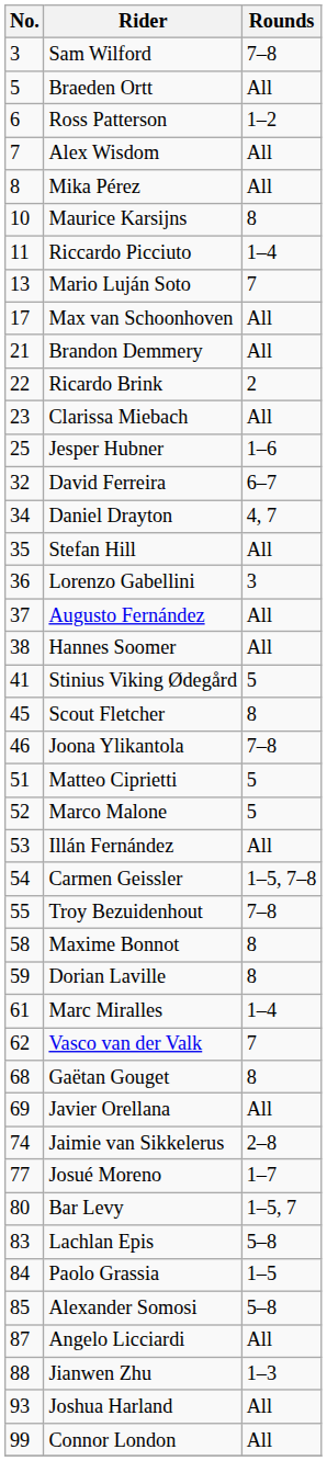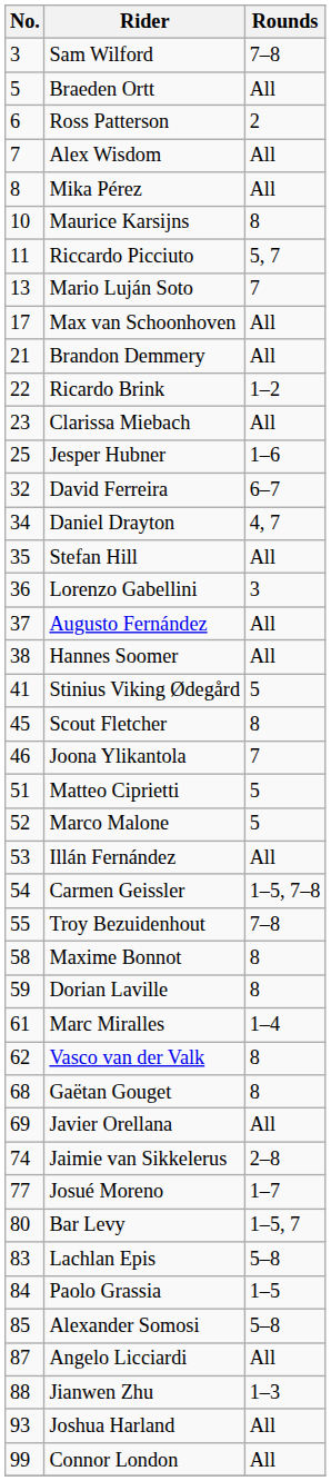 <table class="wikitable" style="font-size: 85%">
 <tr>
 <th>No.</th>
 <th>Rider</th>
 <th>Rounds</th>
 </tr>
 <tr>
 <td>3</td>
 <td> Sam Wilford</td>
 <td>7–8</td>
 </tr>
 <tr>
 <td>5</td>
 <td> Braeden Ortt</td>
 <td>All</td>
 </tr>
 <tr>
 <td>6</td>
 <td> Ross Patterson</td>
-<td>1–2</td>
+<td>2</td>
 </tr>
 <tr>
 <td>7</td>
 <td> Alex Wisdom</td>
 <td>All</td>
 </tr>
 <tr>
 <td>8</td>
 <td> Mika Pérez</td>
 <td>All</td>
 </tr>
 <tr>
 <td>10</td>
 <td> Maurice Karsijns</td>
 <td>8</td>
 </tr>
 <tr>
 <td>11</td>
 <td> Riccardo Picciuto</td>
-<td>1–4</td>
+<td>5, 7</td>
 </tr>
 <tr>
 <td>13</td>
 <td> Mario Luján Soto</td>
 <td>7</td>
 </tr>
 <tr>
 <td>17</td>
 <td> Max van Schoonhoven</td>
 <td>All</td>
 </tr>
 <tr>
 <td>21</td>
 <td> Brandon Demmery</td>
 <td>All</td>
 </tr>
 <tr>
 <td>22</td>
 <td> Ricardo Brink</td>
-<td>2</td>
+<td>1–2</td>
 </tr>
 <tr>
 <td>23</td>
 <td> Clarissa Miebach</td>
 <td>All</td>
 </tr>
 <tr>
 <td>25</td>
 <td> Jesper Hubner</td>
 <td>1–6</td>
 </tr>
 <tr>
 <td>32</td>
 <td> David Ferreira</td>
 <td>6–7</td>
 </tr>
 <tr>
 <td>34</td>
 <td> Daniel Drayton</td>
 <td>4, 7</td>
 </tr>
 <tr>
 <td>35</td>
 <td> Stefan Hill</td>
 <td>All</td>
 </tr>
 <tr>
 <td>36</td>
 <td> Lorenzo Gabellini</td>
 <td>3</td>
 </tr>
 <tr>
 <td>37</td>
 <td> <a href='#'>Augusto Fernández</a></td>
 <td>All</td>
 </tr>
 <tr>
 <td>38</td>
 <td> Hannes Soomer</td>
 <td>All</td>
 </tr>
 <tr>
 <td>41</td>
 <td> Stinius Viking Ødegård</td>
 <td>5</td>
 </tr>
 <tr>
 <td>45</td>
 <td> Scout Fletcher</td>
 <td>8</td>
 </tr>
 <tr>
 <td>46</td>
 <td> Joona Ylikantola</td>
-<td>7–8</td>
+<td>7</td>
 </tr>
 <tr>
 <td>51</td>
 <td> Matteo Ciprietti</td>
 <td>5</td>
 </tr>
 <tr>
 <td>52</td>
 <td> Marco Malone</td>
 <td>5</td>
 </tr>
 <tr>
 <td>53</td>
 <td> Illán Fernández</td>
 <td>All</td>
 </tr>
 <tr>
 <td>54</td>
 <td> Carmen Geissler</td>
 <td>1–5, 7–8</td>
 </tr>
 <tr>
 <td>55</td>
 <td> Troy Bezuidenhout</td>
 <td>7–8</td>
 </tr>
 <tr>
 <td>58</td>
 <td> Maxime Bonnot</td>
 <td>8</td>
 </tr>
 <tr>
 <td>59</td>
 <td> Dorian Laville</td>
 <td>8</td>
 </tr>
 <tr>
 <td>61</td>
 <td> Marc Miralles</td>
 <td>1–4</td>
 </tr>
 <tr>
 <td>62</td>
 <td> <a href='#'>Vasco van der Valk</a></td>
-<td>7</td>
+<td>8</td>
 </tr>
 <tr>
 <td>68</td>
 <td> Gaëtan Gouget</td>
 <td>8</td>
 </tr>
 <tr>
 <td>69</td>
 <td> Javier Orellana</td>
 <td>All</td>
 </tr>
 <tr>
 <td>74</td>
 <td> Jaimie van Sikkelerus</td>
 <td>2–8</td>
 </tr>
 <tr>
 <td>77</td>
 <td> Josué Moreno</td>
 <td>1–7</td>
 </tr>
 <tr>
 <td>80</td>
 <td> Bar Levy</td>
 <td>1–5, 7</td>
 </tr>
 <tr>
 <td>83</td>
 <td> Lachlan Epis</td>
 <td>5–8</td>
 </tr>
 <tr>
 <td>84</td>
 <td> Paolo Grassia</td>
 <td>1–5</td>
 </tr>
 <tr>
 <td>85</td>
 <td> Alexander Somosi</td>
 <td>5–8</td>
 </tr>
 <tr>
 <td>87</td>
 <td> Angelo Licciardi</td>
 <td>All</td>
 </tr>
 <tr>
 <td>88</td>
 <td> Jianwen Zhu</td>
 <td>1–3</td>
 </tr>
 <tr>
 <td>93</td>
 <td> Joshua Harland</td>
 <td>All</td>
 </tr>
 <tr>
 <td>99</td>
 <td> Connor London</td>
 <td>All</td>
 </tr>
 <tr>
 </tr>
 </table>
